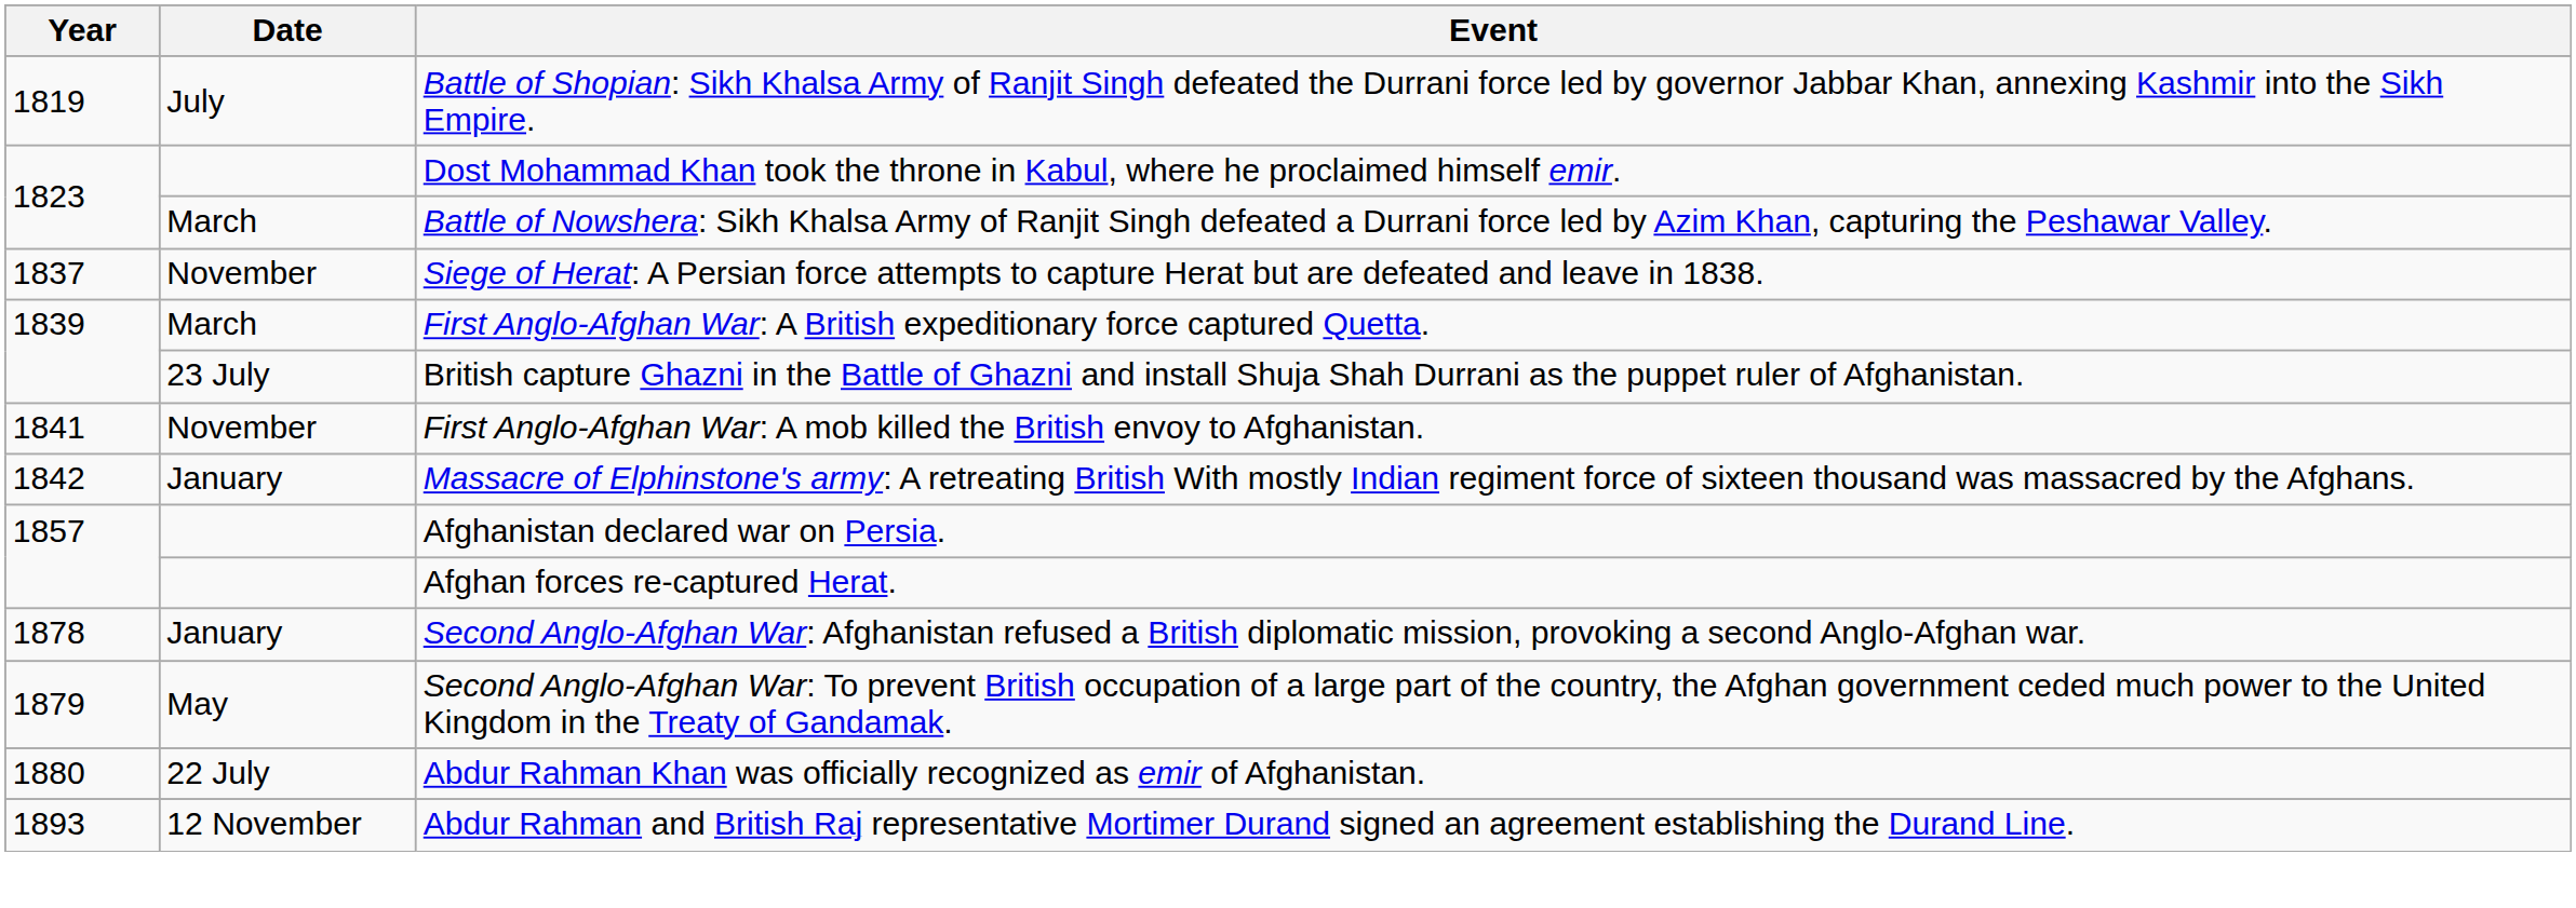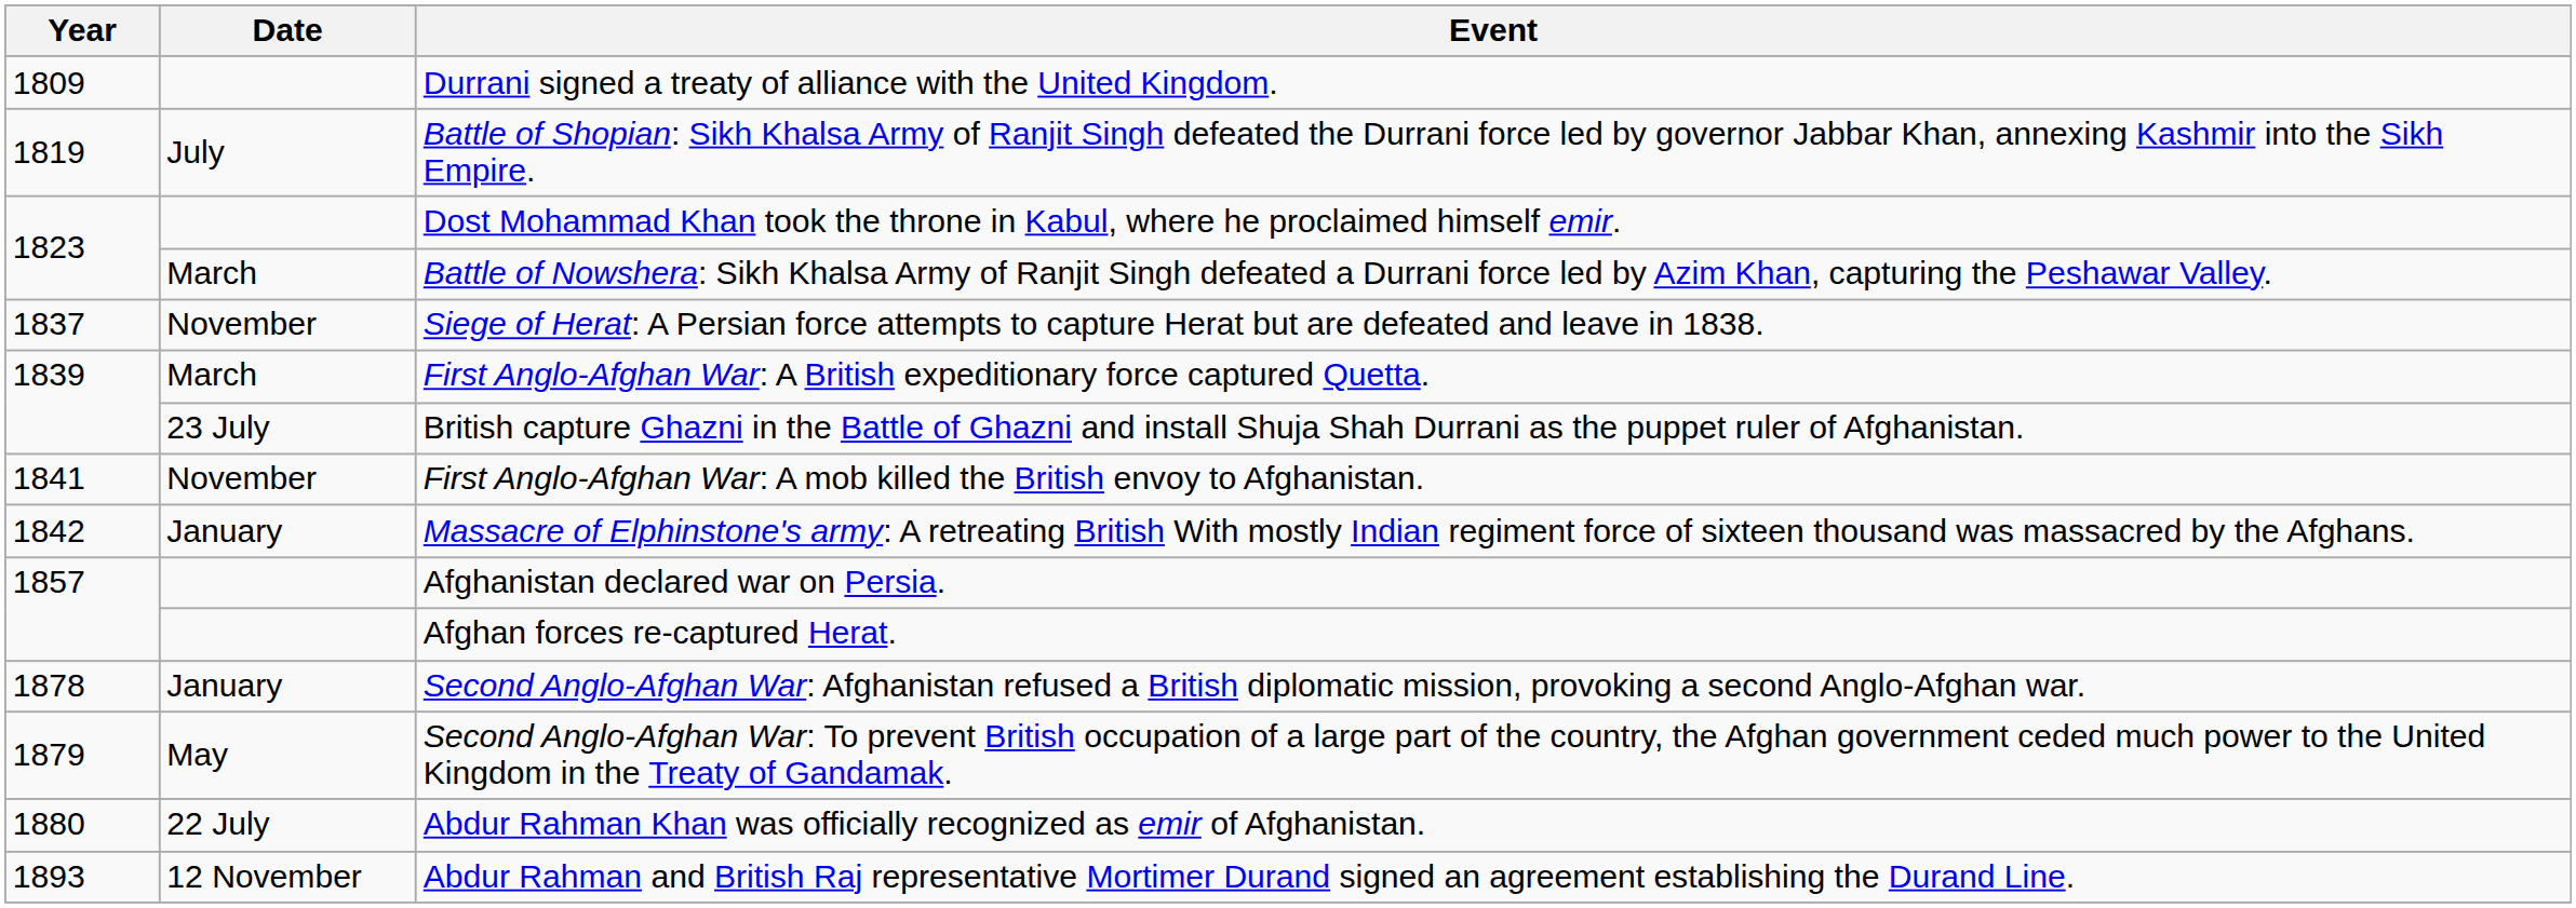 <table class="wikitable" width="100%">
 <tr>
 <th style="width:6%">Year</th>
 <th style="width:10%">Date</th>
 <th>Event</th>
+</tr>
+<tr>
+<td>1809</td>
+<td></td>
+<td><a href='#'>Durrani</a> signed a treaty of alliance with the <a href='#'>United Kingdom</a>.</td>
 </tr>
 <tr>
 <td>1819</td>
 <td>July</td>
 <td><em><a href='#'>Battle of Shopian</a></em>: <a href='#'>Sikh Khalsa Army</a> of <a href='#'>Ranjit Singh</a> defeated the Durrani force led by governor Jabbar Khan, annexing <a href='#'>Kashmir</a> into the <a href='#'>Sikh Empire</a>.</td>
 </tr>
 <tr>
 <td rowspan="2">1823</td>
 <td></td>
 <td><a href='#'>Dost Mohammad Khan</a> took the throne in <a href='#'>Kabul</a>, where he proclaimed himself <em><a href='#'>emir</a></em>.</td>
 </tr>
 <tr>
 <td>March</td>
 <td><em><a href='#'>Battle of Nowshera</a></em>: Sikh Khalsa Army of Ranjit Singh defeated a Durrani force led by <a href='#'>Azim Khan</a>, capturing the <a href='#'>Peshawar Valley</a>.</td>
 </tr>
 <tr>
 <td>1837</td>
 <td>November</td>
 <td><em><a href='#'>Siege of Herat</a></em>: A Persian force attempts to capture Herat but are defeated and leave in 1838.</td>
 </tr>
 <tr>
 <td rowspan="2" valign="top">1839</td>
 <td>March</td>
 <td><em><a href='#'>First Anglo-Afghan War</a></em>: A <a href='#'>British</a> expeditionary force captured <a href='#'>Quetta</a>.</td>
 </tr>
 <tr>
 <td>23 July</td>
 <td>British capture <a href='#'>Ghazni</a> in the <a href='#'>Battle of Ghazni</a> and install Shuja Shah Durrani as the puppet ruler of Afghanistan.</td>
 </tr>
 <tr>
 <td>1841</td>
 <td>November</td>
 <td><em>First Anglo-Afghan War</em>: A mob killed the <a href='#'>British</a> envoy to Afghanistan.</td>
 </tr>
 <tr>
 <td>1842</td>
 <td>January</td>
 <td><em><a href='#'>Massacre of Elphinstone's army</a></em>: A retreating <a href='#'>British</a> With mostly <a href='#'>Indian</a> regiment force of sixteen thousand was massacred by the Afghans.</td>
 </tr>
 <tr>
 <td rowspan="2" valign="top">1857</td>
 <td></td>
 <td>Afghanistan declared war on <a href='#'>Persia</a>.</td>
 </tr>
 <tr>
 <td></td>
 <td>Afghan forces re-captured <a href='#'>Herat</a>.</td>
 </tr>
 <tr>
 <td>1878</td>
 <td>January</td>
 <td><em><a href='#'>Second Anglo-Afghan War</a></em>: Afghanistan refused a <a href='#'>British</a> diplomatic mission, provoking a second Anglo-Afghan war.</td>
 </tr>
 <tr>
 <td>1879</td>
 <td>May</td>
 <td><em>Second Anglo-Afghan War</em>: To prevent <a href='#'>British</a> occupation of a large part of the country, the Afghan government ceded much power to the United Kingdom in the <a href='#'>Treaty of Gandamak</a>.</td>
 </tr>
 <tr>
 <td>1880</td>
 <td>22 July</td>
 <td><a href='#'>Abdur Rahman Khan</a> was officially recognized as <em><a href='#'>emir</a></em> of Afghanistan.</td>
 </tr>
 <tr>
 <td>1893</td>
 <td>12 November</td>
 <td><a href='#'>Abdur Rahman</a> and <a href='#'>British Raj</a> representative <a href='#'>Mortimer Durand</a> signed an agreement establishing the <a href='#'>Durand Line</a>.</td>
 </tr>
 </table>
